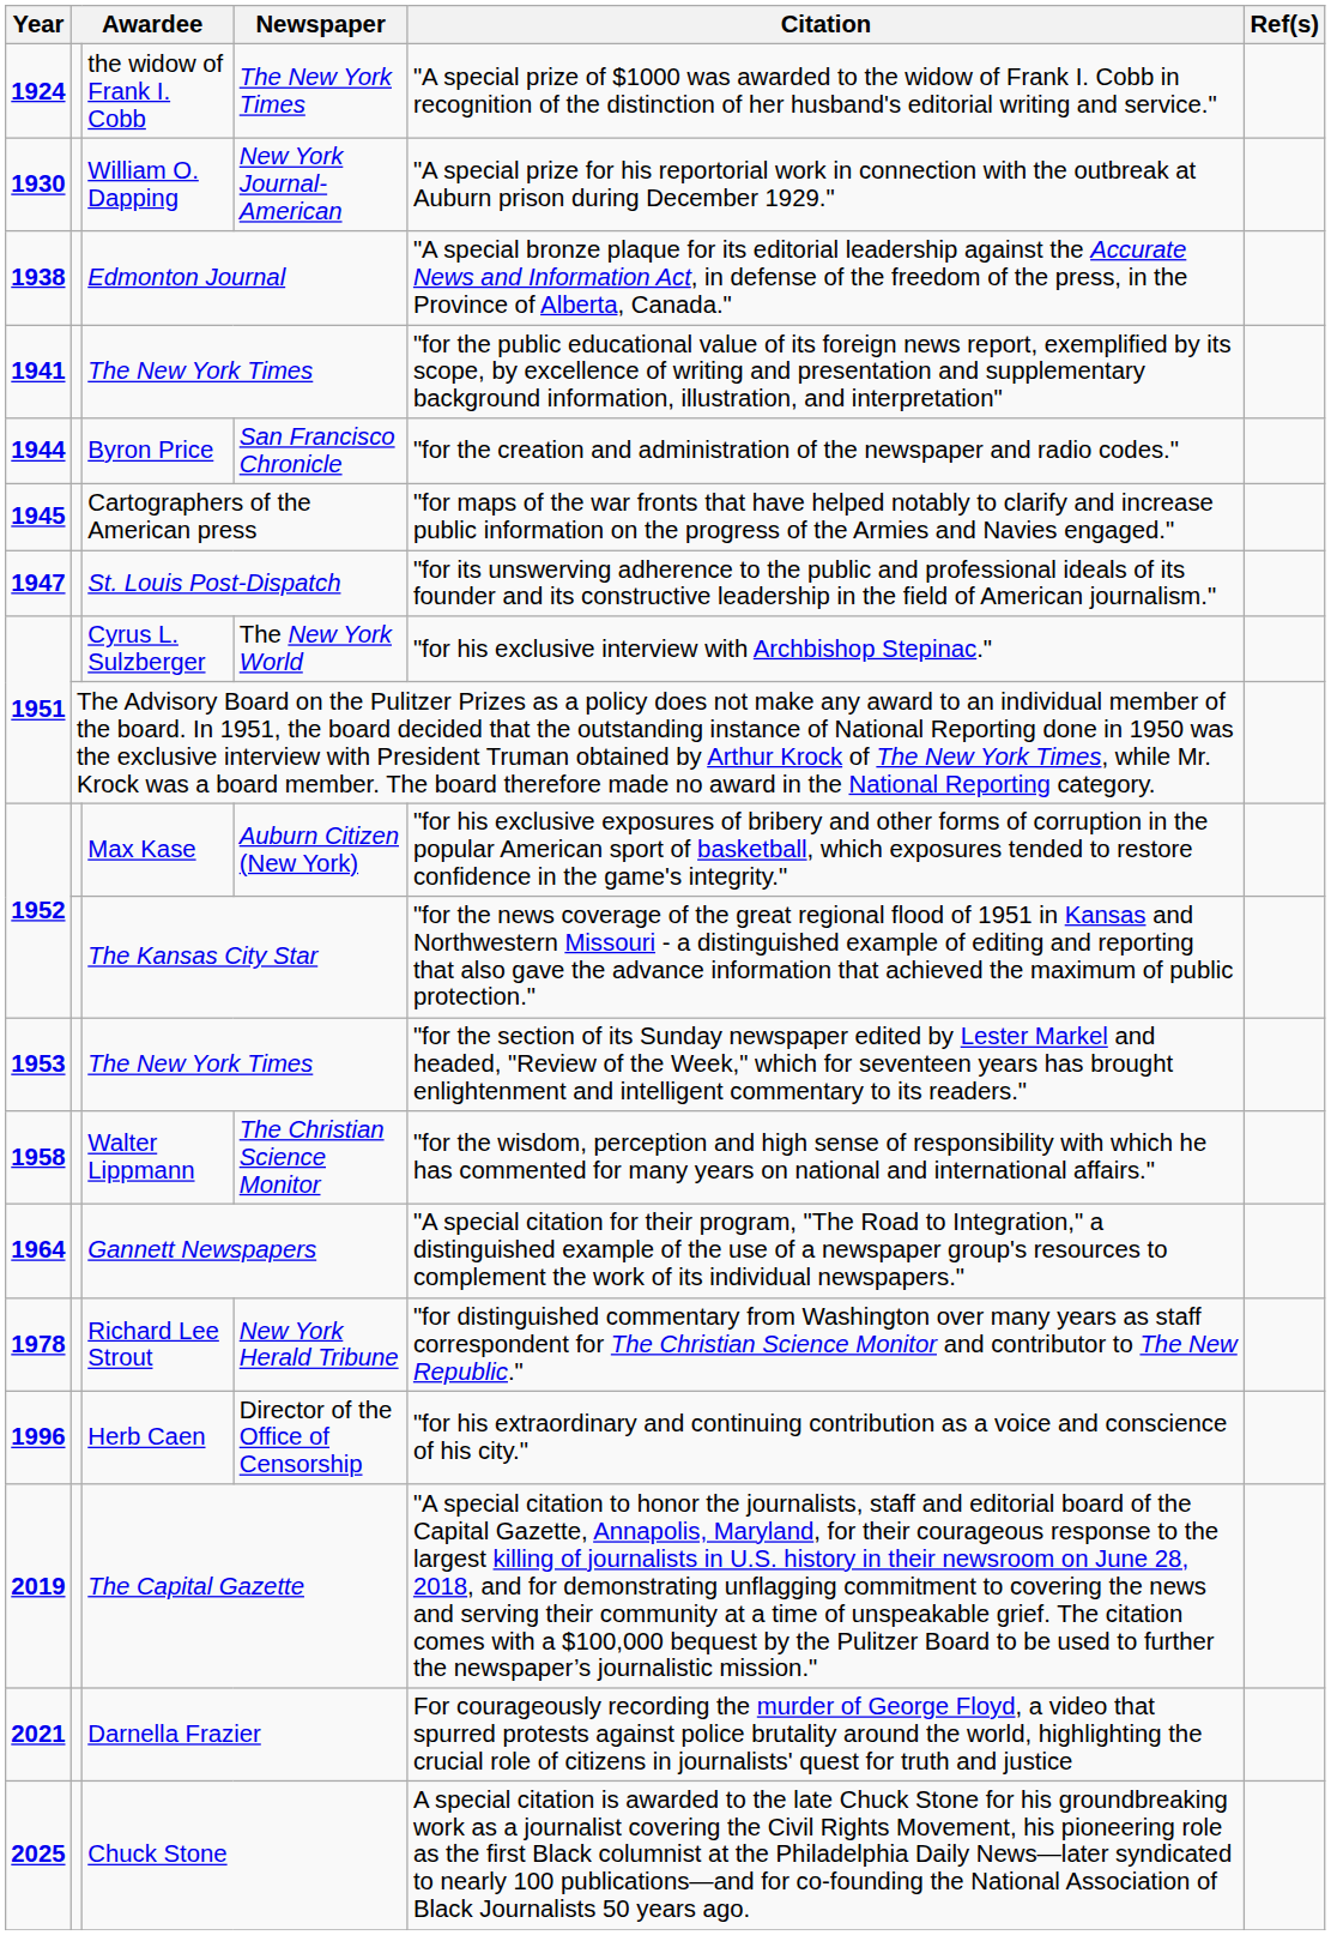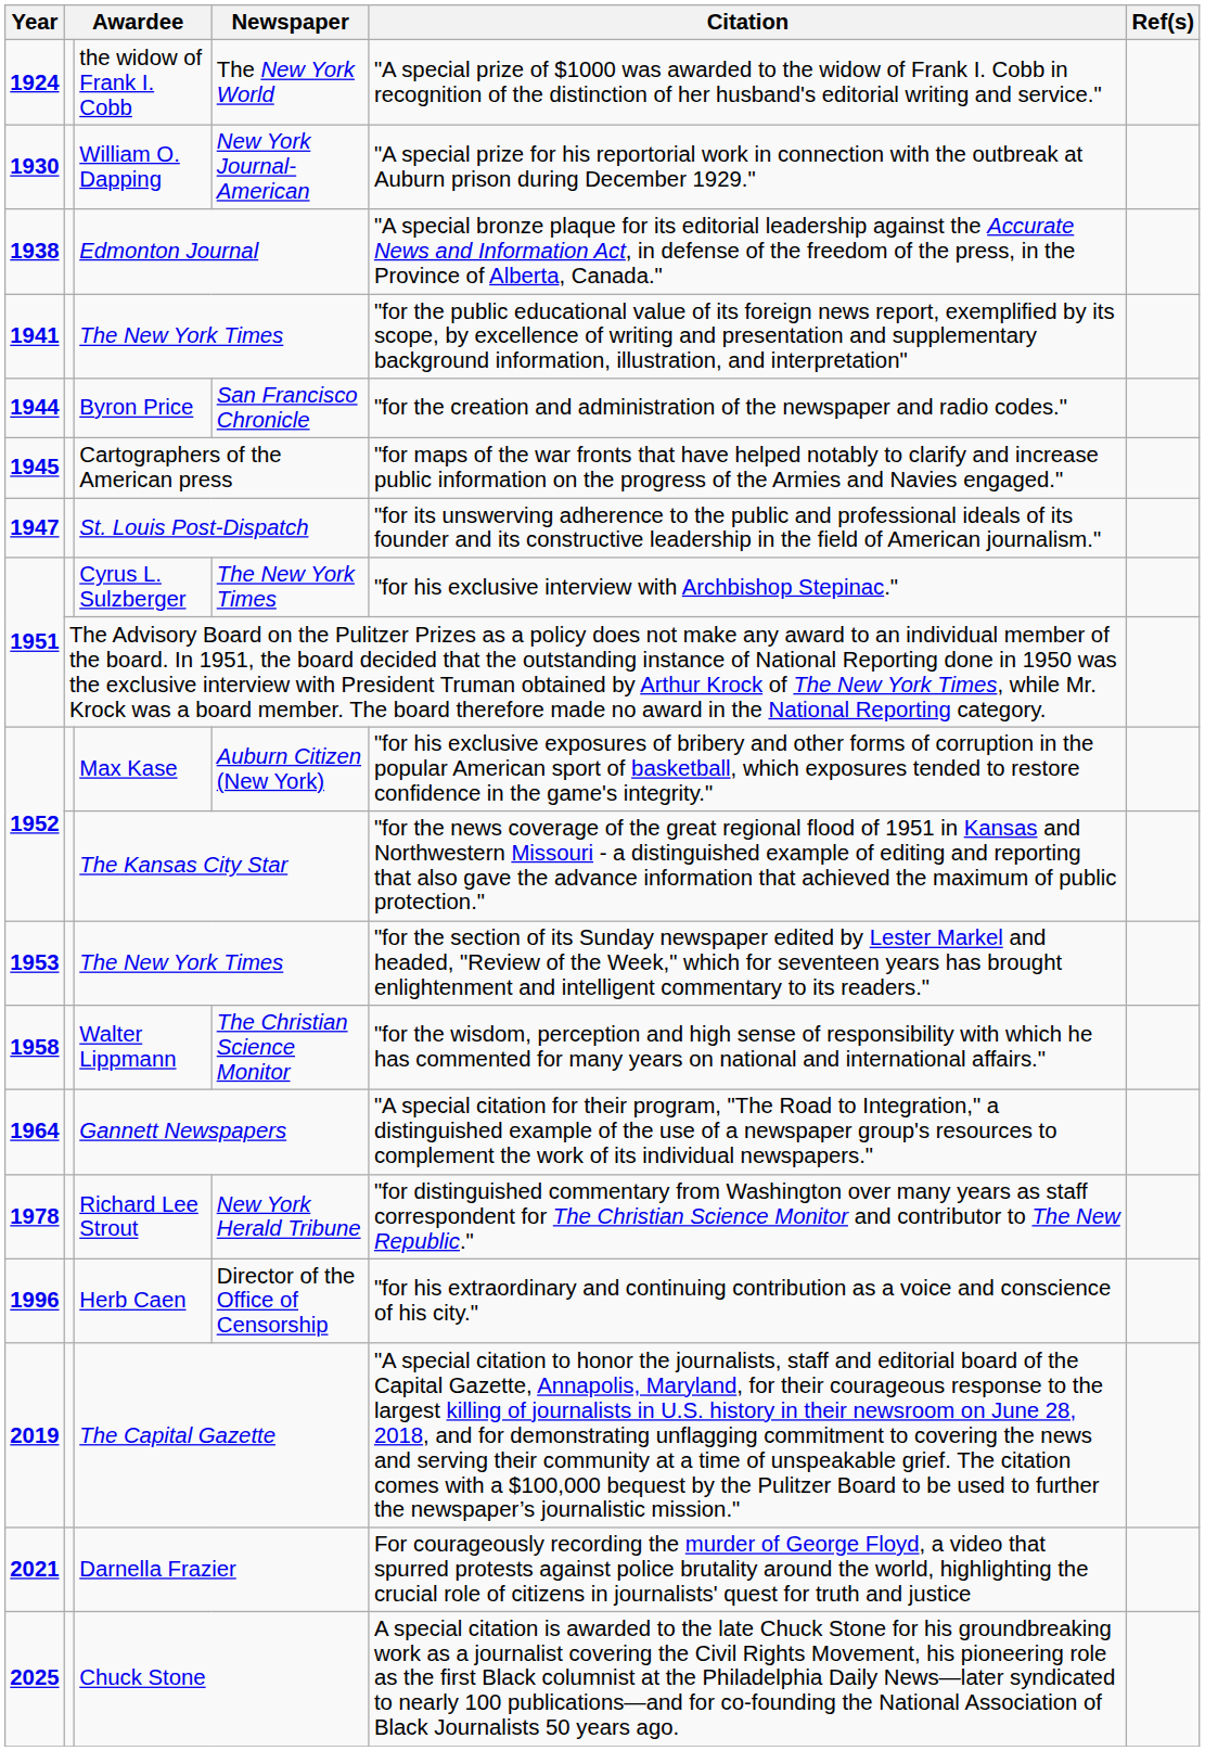 <table class="wikitable">
 <tr>
 <th>Year</th>
 <th colspan="2">Awardee</th>
 <th>Newspaper</th>
 <th>Citation</th>
 <th>Ref(s)</th>
 </tr>
 <tr>
 <td><a href='#'><strong>1924</strong></a></td>
 <td></td>
 <td>the widow of <a href='#'>Frank I. Cobb</a></td>
-<td><em><a href='#'>The New York Times</a></em></td>
+<td>The <em><a href='#'>New York World</a></em></td>
 <td>"A special prize of $1000 was awarded to the widow of Frank I. Cobb in recognition of the distinction of her husband's editorial writing and service."</td>
 <td></td>
 </tr>
 <tr>
 <td><strong><a href='#'>1930</a></strong></td>
 <td></td>
 <td><a href='#'>William O. Dapping</a></td>
 <td><em><a href='#'>New York Journal-American</a></em></td>
 <td>"A special prize for his reportorial work in connection with the outbreak at Auburn prison during December 1929."</td>
 <td></td>
 </tr>
 <tr>
 <td><strong><a href='#'>1938</a></strong></td>
 <td></td>
 <td colspan="2"><em><a href='#'>Edmonton Journal</a></em></td>
 <td>"A special bronze plaque for its editorial leadership against the <em><a href='#'>Accurate News and Information Act</a></em>, in defense of the freedom of the press, in the Province of <a href='#'>Alberta</a>, Canada."</td>
 <td></td>
 </tr>
 <tr>
 <td><strong><a href='#'>1941</a></strong></td>
 <td></td>
 <td colspan="2"><em><a href='#'>The New York Times</a></em></td>
 <td>"for the public educational value of its foreign news report, exemplified by its scope, by excellence of writing and presentation and supplementary background information, illustration, and interpretation"</td>
 <td></td>
 </tr>
 <tr>
 <td><strong><a href='#'>1944</a></strong></td>
 <td></td>
 <td><a href='#'>Byron Price</a></td>
 <td><em><a href='#'>San Francisco Chronicle</a></em></td>
 <td>"for the creation and administration of the newspaper and radio codes."</td>
 <td></td>
 </tr>
 <tr>
 <td><strong><a href='#'>1945</a></strong></td>
 <td></td>
 <td colspan="2">Cartographers of the American press</td>
 <td>"for maps of the war fronts that have helped notably to clarify and increase public information on the progress of the Armies and Navies engaged."</td>
 <td></td>
 </tr>
 <tr>
 <td><strong><a href='#'>1947</a></strong></td>
 <td></td>
 <td colspan="2"><em><a href='#'>St. Louis Post-Dispatch</a></em></td>
 <td>"for its unswerving adherence to the public and professional ideals of its founder and its constructive leadership in the field of American journalism."</td>
 <td></td>
 </tr>
 <tr>
 <td rowspan="2"><strong><a href='#'>1951</a></strong></td>
 <td></td>
 <td><a href='#'>Cyrus L. Sulzberger</a></td>
-<td>The <em><a href='#'>New York World</a></em></td>
+<td><em><a href='#'>The New York Times</a></em></td>
 <td>"for his exclusive interview with <a href='#'>Archbishop Stepinac</a>."</td>
 <td></td>
 </tr>
 <tr>
 <td colspan="4">The Advisory Board on the Pulitzer Prizes as a policy does not make any award to an individual member of the board. In 1951, the board decided that the outstanding instance of National Reporting done in 1950 was the exclusive interview with President Truman obtained by <a href='#'>Arthur Krock</a> of <em><a href='#'>The New York Times</a></em>, while Mr. Krock was a board member. The board therefore made no award in the <a href='#'>National Reporting</a> category.</td>
 <td></td>
 </tr>
 <tr>
 <td rowspan="2"><strong><a href='#'>1952</a></strong></td>
 <td></td>
 <td><a href='#'>Max Kase</a></td>
 <td><a href='#'><em>Auburn Citizen</em> (New York)</a></td>
 <td>"for his exclusive exposures of bribery and other forms of corruption in the popular American sport of <a href='#'>basketball</a>, which exposures tended to restore confidence in the game's integrity."</td>
 <td></td>
 </tr>
 <tr>
 <td></td>
 <td colspan="2"><em><a href='#'>The Kansas City Star</a></em></td>
 <td>"for the news coverage of the great regional flood of 1951 in <a href='#'>Kansas</a> and Northwestern <a href='#'>Missouri</a> - a distinguished example of editing and reporting that also gave the advance information that achieved the maximum of public protection."</td>
 <td></td>
 </tr>
 <tr>
 <td><strong><a href='#'>1953</a></strong></td>
 <td></td>
 <td colspan="2"><em><a href='#'>The New York Times</a></em></td>
 <td>"for the section of its Sunday newspaper edited by <a href='#'>Lester Markel</a> and headed, "Review of the Week," which for seventeen years has brought enlightenment and intelligent commentary to its readers."</td>
 <td></td>
 </tr>
 <tr>
 <td><strong><a href='#'>1958</a></strong></td>
 <td></td>
 <td><a href='#'>Walter Lippmann</a></td>
 <td><em><a href='#'>The Christian Science Monitor</a></em></td>
 <td>"for the wisdom, perception and high sense of responsibility with which he has commented for many years on national and international affairs."</td>
 <td></td>
 </tr>
 <tr>
 <td><strong><a href='#'>1964</a></strong></td>
 <td></td>
 <td colspan="2"><em><a href='#'>Gannett Newspapers</a></em></td>
 <td>"A special citation for their program, "The Road to Integration," a distinguished example of the use of a newspaper group's resources to complement the work of its individual newspapers."</td>
 <td></td>
 </tr>
 <tr>
 <td><strong><a href='#'>1978</a></strong></td>
 <td></td>
 <td><a href='#'>Richard Lee Strout</a></td>
 <td><em><a href='#'>New York Herald Tribune</a></em></td>
 <td>"for distinguished commentary from Washington over many years as staff correspondent for <em><a href='#'>The Christian Science Monitor</a></em> and contributor to <em><a href='#'>The New Republic</a></em>."</td>
 <td></td>
 </tr>
 <tr>
 <td><a href='#'><strong>1996</strong></a></td>
 <td></td>
 <td><a href='#'>Herb Caen</a></td>
 <td>Director of the <a href='#'>Office of Censorship</a></td>
 <td>"for his extraordinary and continuing contribution as a voice and conscience of his city."</td>
 <td></td>
 </tr>
 <tr>
 <td><strong><a href='#'>2019</a></strong></td>
 <td></td>
 <td colspan="2"><em><a href='#'>The Capital Gazette</a></em></td>
 <td>"A special citation to honor the journalists, staff and editorial board of the Capital Gazette, <a href='#'>Annapolis, Maryland</a>, for their courageous response to the largest <a href='#'>killing of journalists in U.S. history in their newsroom on June 28, 2018</a>, and for demonstrating unflagging commitment to covering the news and serving their community at a time of unspeakable grief. The citation comes with a $100,000 bequest by the Pulitzer Board to be used to further the newspaper’s journalistic mission."</td>
 <td></td>
 </tr>
 <tr>
 <td><strong><a href='#'>2021</a></strong></td>
 <td></td>
 <td colspan="2"><a href='#'>Darnella Frazier</a></td>
 <td>For courageously recording the <a href='#'>murder of George Floyd</a>, a video that spurred protests against police brutality around the world, highlighting the crucial role of citizens in journalists' quest for truth and justice</td>
 <td></td>
 </tr>
 <tr>
 <td><strong><a href='#'>2025</a></strong></td>
 <td></td>
 <td colspan="2"><a href='#'>Chuck Stone</a></td>
 <td>A special citation is awarded to the late Chuck Stone for his groundbreaking work as a journalist covering the Civil Rights Movement, his pioneering role as the first Black columnist at the Philadelphia Daily News—later syndicated to nearly 100 publications—and for co-founding the National Association of Black Journalists 50 years ago.</td>
 <td></td>
 </tr>
 </table>
